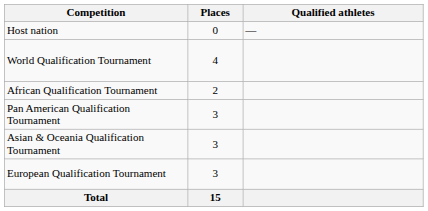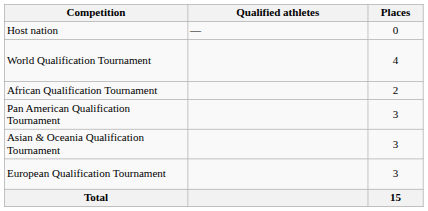 <table class = "wikitable">
 <tr>
 <th width=300>Competition</th>
+<th width=300>Qualified athletes</th>
 <th width=80>Places</th>
-<th width=300>Qualified athletes</th>
 </tr>
 <tr>
 <td>Host nation</td>
+<td>—</td>
 <td align="center">0</td>
-<td>—</td>
 </tr>
 <tr>
 <td>World Qualification Tournament</td>
+<td><br><br><br></td>
 <td align="center">4</td>
-<td><br><br><br></td>
 </tr>
 <tr>
 <td>African Qualification Tournament</td>
+<td><br></td>
 <td align="center">2</td>
-<td><br></td>
 </tr>
 <tr>
 <td>Pan American Qualification Tournament</td>
+<td><br><br></td>
 <td align="center">3</td>
-<td><br><br></td>
 </tr>
 <tr>
 <td>Asian & Oceania Qualification Tournament</td>
+<td><br><br></td>
 <td align="center">3</td>
-<td><br><br></td>
 </tr>
 <tr>
 <td>European Qualification Tournament</td>
+<td><br><br></td>
 <td align="center">3</td>
-<td><br><br></td>
 </tr>
 <tr>
 <th>Total</th>
+<th></th>
 <th>15</th>
-<th></th>
 </tr>
 </table>
